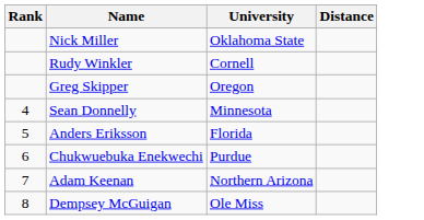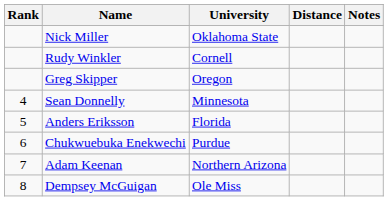 <table class="wikitable sortable" style="text-align:center">
 <tr>
 <th>Rank</th>
 <th>Name</th>
 <th>University</th>
 <th>Distance</th>
+<th>Notes</th>
 </tr>
 <tr>
 <td></td>
 <td align=left><a href='#'>Nick Miller</a> </td>
 <td align=left><a href='#'>Oklahoma State</a></td>
+<td></td>
 <td></td>
 </tr>
 <tr>
 <td></td>
 <td align=left><a href='#'>Rudy Winkler</a></td>
 <td align=left><a href='#'>Cornell</a></td>
 <td></td>
+<td></td>
 </tr>
 <tr>
 <td></td>
 <td align=left><a href='#'>Greg Skipper</a></td>
 <td align=left><a href='#'>Oregon</a></td>
+<td></td>
 <td></td>
 </tr>
 <tr>
 <td>4</td>
 <td align=left><a href='#'>Sean Donnelly</a></td>
 <td align=left><a href='#'>Minnesota</a></td>
 <td></td>
+<td></td>
 </tr>
 <tr>
 <td>5</td>
 <td align=left><a href='#'>Anders Eriksson</a> </td>
 <td align=left><a href='#'>Florida</a></td>
+<td></td>
 <td></td>
 </tr>
 <tr>
 <td>6</td>
 <td align=left><a href='#'>Chukwuebuka Enekwechi</a></td>
 <td align=left><a href='#'>Purdue</a></td>
 <td></td>
+<td></td>
 </tr>
 <tr>
 <td>7</td>
 <td align=left><a href='#'>Adam Keenan</a> </td>
 <td align=left><a href='#'>Northern Arizona</a></td>
+<td></td>
 <td></td>
 </tr>
 <tr>
 <td>8</td>
 <td align=left><a href='#'>Dempsey McGuigan</a> </td>
 <td align=left><a href='#'>Ole Miss</a></td>
 <td></td>
+<td></td>
 </tr>
 </table>
